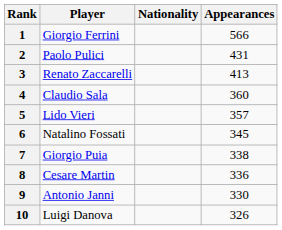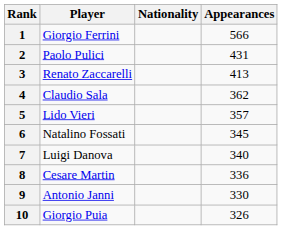 <table class="wikitable" style="text-align:center;">
 <tr>
 <th>Rank</th>
 <th>Player</th>
 <th>Nationality</th>
 <th>Appearances</th>
 </tr>
 <tr>
 <th>1</th>
 <td align="left"><a href='#'>Giorgio Ferrini</a></td>
 <td></td>
 <td>566</td>
 </tr>
 <tr>
 <th>2</th>
 <td align="left"><a href='#'>Paolo Pulici</a></td>
 <td></td>
 <td>431</td>
 </tr>
 <tr>
 <th>3</th>
 <td align="left"><a href='#'>Renato Zaccarelli</a></td>
 <td></td>
 <td>413</td>
 </tr>
 <tr>
 <th>4</th>
 <td align="left"><a href='#'>Claudio Sala</a></td>
 <td></td>
-<td>360</td>
+<td>362</td>
 </tr>
 <tr>
 <th>5</th>
 <td align="left"><a href='#'>Lido Vieri</a></td>
 <td></td>
 <td>357</td>
 </tr>
 <tr>
 <th>6</th>
 <td align="left">Natalino Fossati</td>
 <td></td>
 <td>345</td>
 </tr>
 <tr>
 <th>7</th>
-<td align="left"><a href='#'>Giorgio Puia</a></td>
+<td align="left">Luigi Danova</td>
 <td></td>
-<td>338</td>
+<td>340</td>
 </tr>
 <tr>
 <th>8</th>
 <td align="left"><a href='#'>Cesare Martin</a></td>
 <td></td>
 <td>336</td>
 </tr>
 <tr>
 <th>9</th>
 <td align="left"><a href='#'>Antonio Janni</a></td>
 <td></td>
 <td>330</td>
 </tr>
 <tr>
 <th>10</th>
-<td align="left">Luigi Danova</td>
+<td align="left"><a href='#'>Giorgio Puia</a></td>
 <td></td>
 <td>326</td>
 </tr>
 </table>
